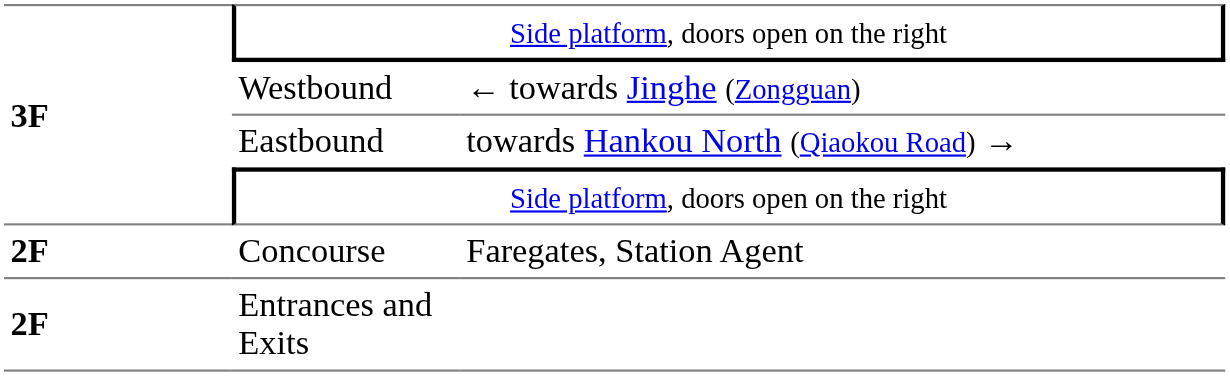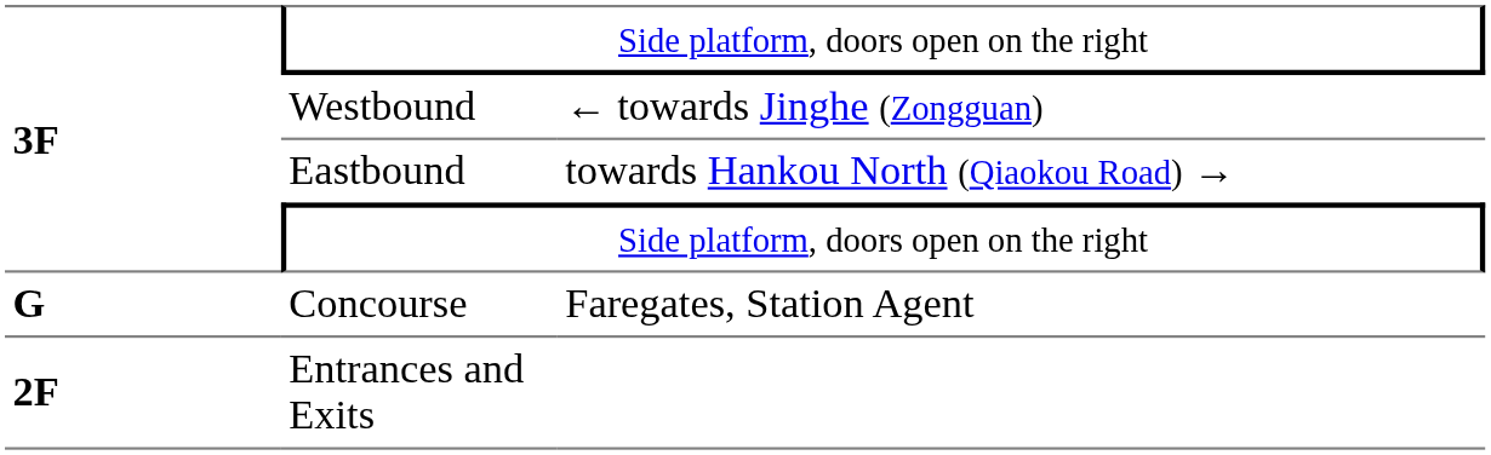 <table cellspacing=0 cellpadding=3>
 <tr>
 <td style="border-bottom:solid 1px gray;border-top:solid 1px gray;" rowspan=4 width=100><strong>3F</strong></td>
 <td style="border-right:solid 2px black;border-left:solid 2px black;border-top:solid 1px gray;border-bottom:solid 2px black;text-align:center;" colspan=2><small><a href='#'>Side platform</a>, doors open on the right</small></td>
 </tr>
 <tr>
 <td style="border-top:solid 0px gray;" width=100>Westbound</td>
 <td style="border-top:solid 0px gray;" width=350>←  towards <a href='#'>Jinghe</a> <small>(<a href='#'>Zongguan</a>)</small></td>
 </tr>
 <tr>
 <td style="border-top:solid 1px gray;border-bottom:solid 0px gray;">Eastbound</td>
 <td style="border-top:solid 1px gray;border-bottom:solid 0px gray;">  towards <a href='#'>Hankou North</a> <small>(<a href='#'>Qiaokou Road</a>)</small> →</td>
 </tr>
 <tr>
 <td style="border-right:solid 2px black;border-left:solid 2px black;border-top:solid 2px black;border-bottom:solid 1px gray;text-align:center;" colspan=2><small><a href='#'>Side platform</a>, doors open on the right</small></td>
 </tr>
 <tr>
-<td style="border-bottom:solid 1px gray;"><strong>2F</strong></td>
+<td style="border-bottom:solid 1px gray;"><strong>G</strong></td>
 <td style="border-bottom:solid 1px gray;">Concourse</td>
 <td style="border-bottom:solid 1px gray;">Faregates, Station Agent</td>
 </tr>
 <tr>
 <td style="border-bottom:solid 1px gray;"><strong>2F</strong></td>
 <td style="border-bottom:solid 1px gray;">Entrances and Exits</td>
 <td style="border-bottom:solid 1px gray;"></td>
 </tr>
 </table>
